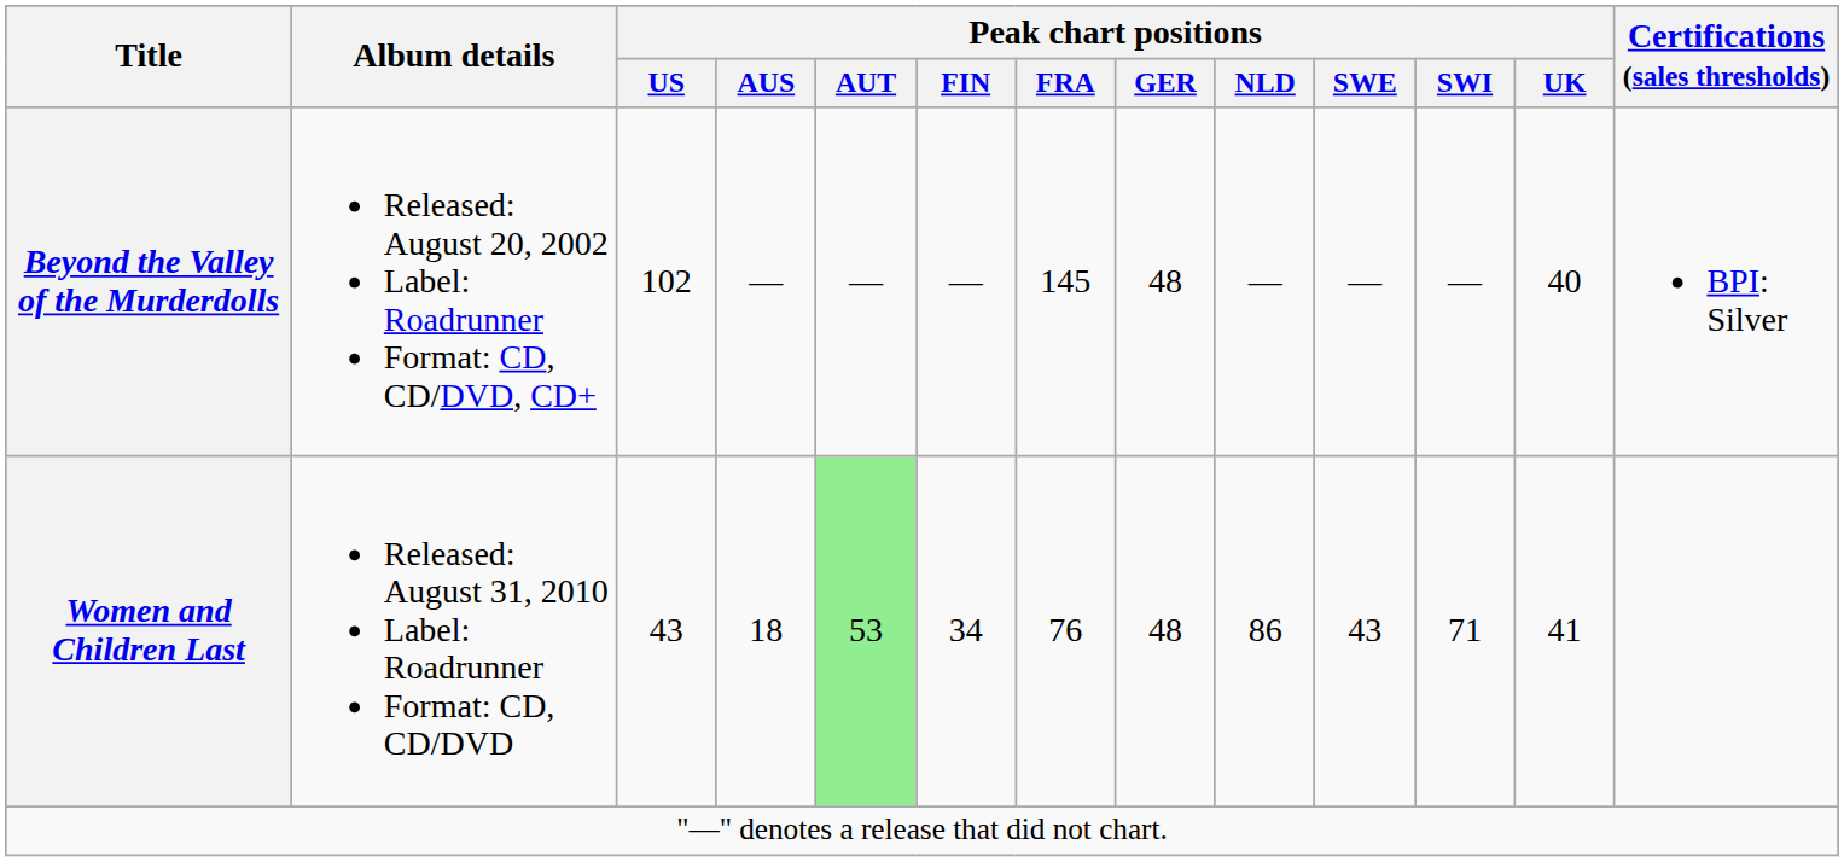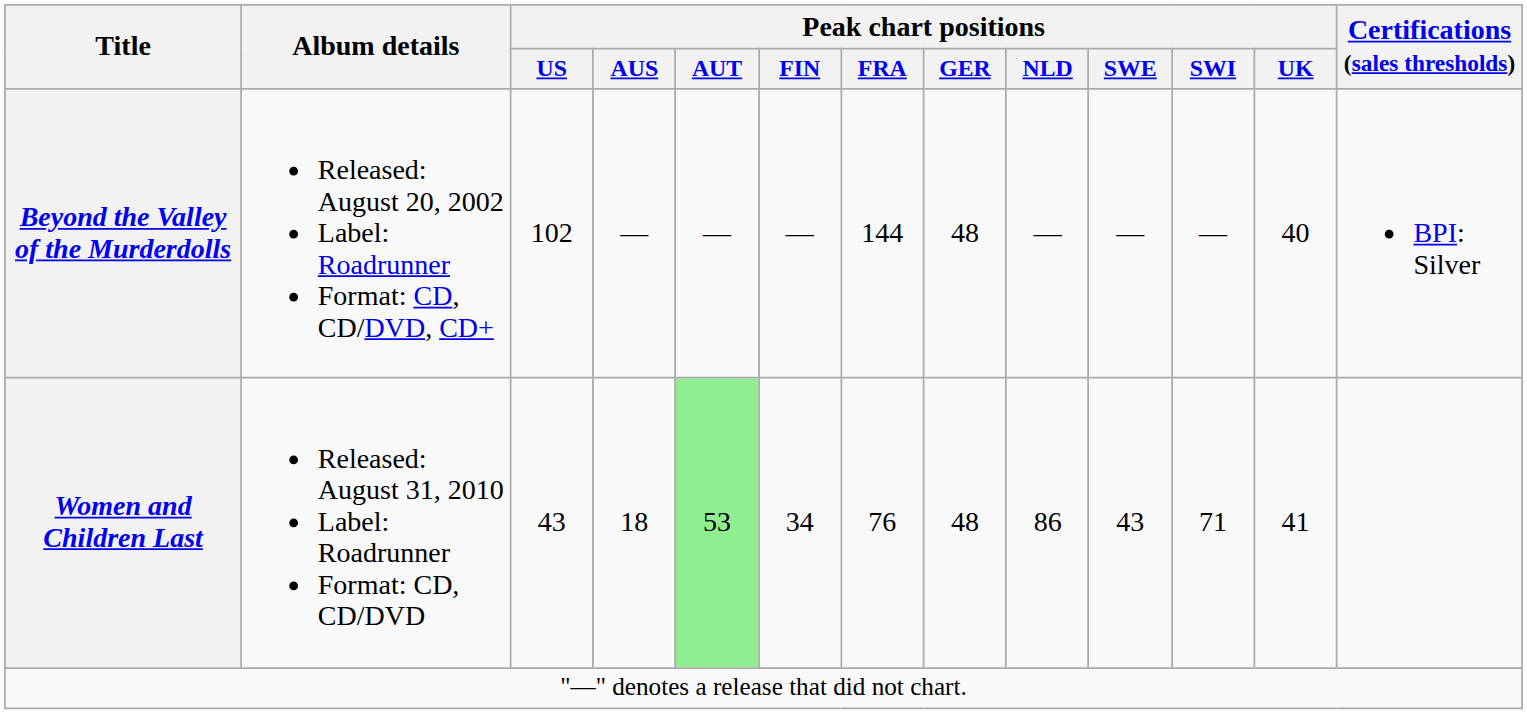 <table class="wikitable plainrowheaders">
 <tr>
 <th rowspan="2">Title</th>
 <th rowspan="2">Album details</th>
 <th colspan="10">Peak chart positions</th>
 <th rowspan="2"><a href='#'>Certifications</a><br><small>(<a href='#'>sales thresholds</a>)</small></th>
 </tr>
 <tr>
 <th style="width:3em;font-size:85%"><a href='#'>US</a><br></th>
 <th style="width:3em;font-size:85%"><a href='#'>AUS</a><br></th>
 <th style="width:3em;font-size:85%"><a href='#'>AUT</a><br></th>
 <th style="width:3em;font-size:85%"><a href='#'>FIN</a><br></th>
 <th style="width:3em;font-size:85%"><a href='#'>FRA</a><br></th>
 <th style="width:3em;font-size:85%"><a href='#'>GER</a><br></th>
 <th style="width:3em;font-size:85%"><a href='#'>NLD</a><br></th>
 <th style="width:3em;font-size:85%"><a href='#'>SWE</a><br></th>
 <th style="width:3em;font-size:85%"><a href='#'>SWI</a><br></th>
 <th style="width:3em;font-size:85%"><a href='#'>UK</a><br></th>
 </tr>
 <tr>
 <th scope="row"><em><a href='#'>Beyond the Valley of the Murderdolls</a></em></th>
 <td><br><ul><li>Released: August 20, 2002</li><li>Label: <a href='#'>Roadrunner</a></li><li>Format: <a href='#'>CD</a>, CD/<a href='#'>DVD</a>, <a href='#'>CD+</a></li></ul></td>
 <td align="center">102</td>
 <td align="center">—</td>
 <td align="center">—</td>
 <td align="center">—</td>
-<td align="center">145</td>
+<td align="center">144</td>
 <td align="center">48</td>
 <td align="center">—</td>
 <td align="center">—</td>
 <td align="center">—</td>
 <td align="center">40</td>
 <td><br><ul><li><a href='#'>BPI</a>: Silver</li></ul></td>
 </tr>
 <tr>
 <th scope="row"><em><a href='#'>Women and Children Last</a></em></th>
 <td><br><ul><li>Released: August 31, 2010</li><li>Label: Roadrunner</li><li>Format: CD, CD/DVD</li></ul></td>
 <td align="center">43</td>
 <td align="center">18</td>
 <td align="center" style="background: lightgreen;">53</td>
 <td align="center">34</td>
 <td align="center">76</td>
 <td align="center">48</td>
 <td align="center">86</td>
 <td align="center">43</td>
 <td align="center">71</td>
 <td align="center">41</td>
 <td></td>
 </tr>
 <tr>
 <td align="center" colspan="14" style="font-size:90%">"—" denotes a release that did not chart.</td>
 </tr>
 </table>
